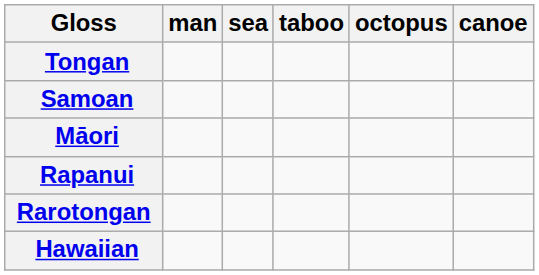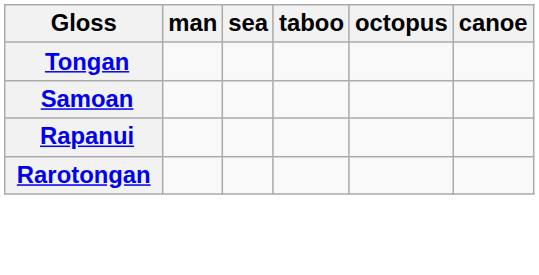 <table class=wikitable>
 <tr>
 <th>Gloss</th>
 <th>man</th>
 <th>sea</th>
 <th>taboo</th>
 <th>octopus</th>
 <th>canoe</th>
 </tr>
 <tr>
 <th> <a href='#'>Tongan</a></th>
 <td align=center></td>
 <td align=center></td>
 <td align=center></td>
 <td align=center></td>
 <td align=center></td>
 </tr>
 <tr>
 <th> <a href='#'>Samoan</a></th>
 <td align=center></td>
 <td align=center></td>
 <td align=center></td>
 <td align=center></td>
 <td align=center></td>
 </tr>
 <tr>
-<th> <a href='#'>Māori</a></th>
-<td align=center></td>
-<td align=center></td>
-<td align=center></td>
-<td align=center></td>
-<td align=center></td>
-</tr>
-<tr>
 <th> <a href='#'>Rapanui</a></th>
 <td align=center></td>
 <td align=center></td>
 <td align=center></td>
 <td align=center></td>
 <td align=center></td>
 </tr>
 <tr>
 <th> <a href='#'>Rarotongan</a> </th>
 <td align=center></td>
 <td align=center></td>
 <td align=center></td>
 <td align=center></td>
 <td align=center></td>
 </tr>
-<tr>
-<th> <a href='#'>Hawaiian</a></th>
-<td align=center></td>
-<td align=center></td>
-<td align=center></td>
-<td align=center></td>
-<td align=center></td>
-</tr>
 </table>
